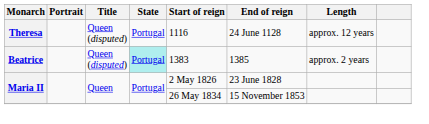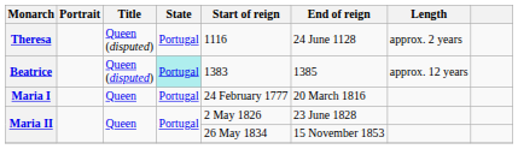 <table class="wikitable sortable">
 <tr>
 <th>Monarch</th>
 <th>Portrait</th>
 <th>Title</th>
 <th>State</th>
 <th>Start of reign</th>
 <th>End of reign</th>
 <th>Length</th>
 <th class="unsortable" width=50px></th>
 </tr>
 <tr>
 <th><a href='#'>Theresa</a></th>
 <td></td>
 <td><a href='#'>Queen</a><br>(<em>disputed</em>)</td>
 <td><a href='#'>Portugal</a></td>
 <td>1116</td>
 <td>24 June 1128</td>
-<td>approx. 12 years</td>
+<td>approx. 2 years</td>
 <td></td>
 </tr>
 <tr>
 <th><a href='#'>Beatrice</a></th>
 <td></td>
 <td><a href='#'>Queen</a><br>(<em><a href='#'>disputed</a></em>)</td>
 <td style="background: paleturquoise;"><a href='#'>Portugal</a></td>
 <td>1383</td>
 <td>1385</td>
-<td>approx. 2 years</td>
+<td>approx. 12 years</td>
+<td></td>
+</tr>
+<tr>
+<th><a href='#'>Maria I</a></th>
+<td></td>
+<td><a href='#'>Queen</a></td>
+<td><a href='#'>Portugal</a></td>
+<td>24 February 1777</td>
+<td>20 March 1816</td>
+<td></td>
 <td></td>
 </tr>
 <tr>
 <th rowspan="2"><a href='#'>Maria II</a></th>
 <td rowspan="2"></td>
 <td rowspan="2"><a href='#'>Queen</a></td>
 <td rowspan="2"><a href='#'>Portugal</a></td>
 <td>2 May 1826</td>
 <td>23 June 1828</td>
 <td></td>
 <td></td>
 </tr>
 <tr>
 <td>26 May 1834</td>
 <td>15 November 1853</td>
 <td></td>
 <td></td>
 </tr>
 <tr>
 </tr>
 </table>
